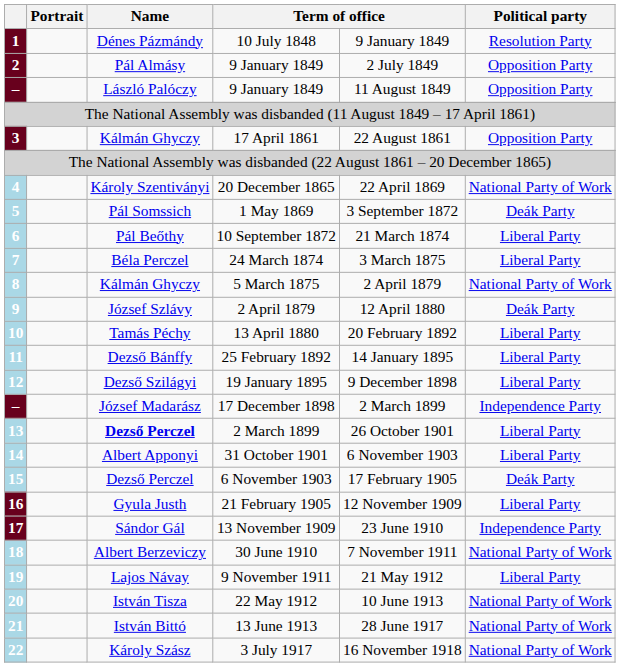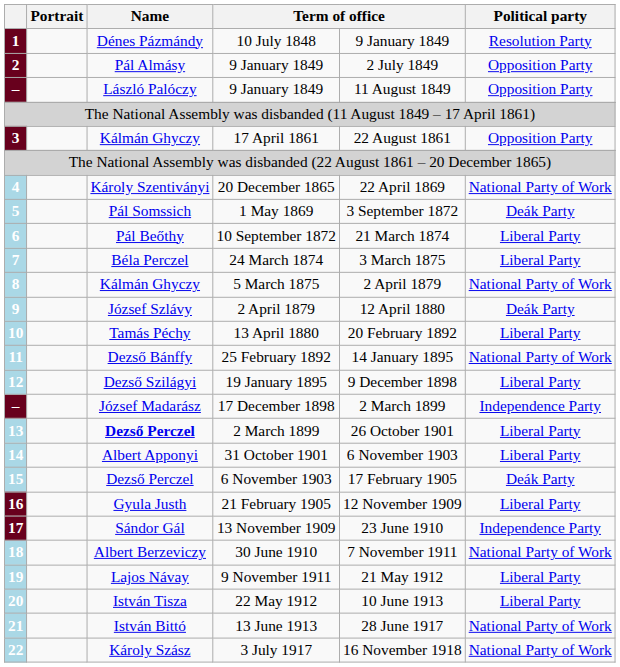 <table class="wikitable" style="text-align:center">
 <tr>
 <th></th>
 <th>Portrait</th>
 <th>Name<br></th>
 <th colspan=2>Term of office</th>
 <th>Political party</th>
 </tr>
 <tr>
 <th style="background-color:#68001D; color:white">1</th>
 <td></td>
 <td><a href='#'>Dénes Pázmándy</a><br></td>
 <td>10 July 1848</td>
 <td>9 January 1849</td>
 <td><a href='#'>Resolution Party</a></td>
 </tr>
 <tr>
 <th style="background-color:#68001D; color:white">2</th>
 <td></td>
 <td><a href='#'>Pál Almásy</a><br></td>
 <td>9 January 1849</td>
 <td>2 July 1849</td>
 <td><a href='#'>Opposition Party</a></td>
 </tr>
 <tr>
 <th style="background-color:#68001D; color:white">–</th>
 <td></td>
 <td><a href='#'>László Palóczy</a><br></td>
 <td>9 January 1849</td>
 <td>11 August 1849</td>
 <td><a href='#'>Opposition Party</a></td>
 </tr>
 <tr>
 </tr>
 <tr style="background-color: lightgrey;">
 <td colspan="6">The National Assembly was disbanded (11 August 1849 – 17 April 1861)</td>
 </tr>
 <tr>
 <th style="background-color:#68001D; color:white">3</th>
 <td></td>
 <td><a href='#'>Kálmán Ghyczy</a><br></td>
 <td>17 April 1861</td>
 <td>22 August 1861</td>
 <td><a href='#'>Opposition Party</a></td>
 </tr>
 <tr>
 </tr>
 <tr style="background-color: lightgrey;">
 <td colspan="6">The National Assembly was disbanded (22 August 1861 – 20 December 1865)</td>
 </tr>
 <tr>
 <th style="background-color:#AAD8E6; color:white">4</th>
 <td></td>
 <td><a href='#'>Károly Szentiványi</a><br></td>
 <td>20 December 1865</td>
 <td>22 April 1869</td>
 <td><a href='#'>National Party of Work</a></td>
 </tr>
 <tr>
 <th style="background-color:#AAD8E6; color:white">5</th>
 <td></td>
 <td><a href='#'>Pál Somssich</a><br></td>
 <td>1 May 1869</td>
 <td>3 September 1872</td>
 <td><a href='#'>Deák Party</a></td>
 </tr>
 <tr>
 <th style="background-color:#AAD8E6; color:white">6</th>
 <td></td>
 <td><a href='#'>Pál Beőthy</a><br></td>
 <td>10 September 1872</td>
 <td>21 March 1874</td>
 <td><a href='#'>Liberal Party</a></td>
 </tr>
 <tr>
 <th style="background-color:#AAD8E6; color:white">7</th>
 <td></td>
 <td><a href='#'>Béla Perczel</a><br></td>
 <td>24 March 1874</td>
 <td>3 March 1875</td>
 <td><a href='#'>Liberal Party</a></td>
 </tr>
 <tr>
 <th style="background-color:#AAD8E6; color:white">8</th>
 <td></td>
 <td><a href='#'>Kálmán Ghyczy</a><br></td>
 <td>5 March 1875</td>
 <td>2 April 1879</td>
 <td><a href='#'>National Party of Work</a></td>
 </tr>
 <tr>
 <th style="background-color:#AAD8E6; color:white">9</th>
 <td></td>
 <td><a href='#'>József Szlávy</a><br></td>
 <td>2 April 1879</td>
 <td>12 April 1880</td>
 <td><a href='#'>Deák Party</a></td>
 </tr>
 <tr>
 <th style="background-color:#AAD8E6; color:white">10</th>
 <td></td>
 <td><a href='#'>Tamás Péchy</a><br></td>
 <td>13 April 1880</td>
 <td>20 February 1892</td>
 <td><a href='#'>Liberal Party</a></td>
 </tr>
 <tr>
 <th style="background-color:#AAD8E6; color:white">11</th>
 <td></td>
 <td><a href='#'>Dezső Bánffy</a><br></td>
 <td>25 February 1892</td>
 <td>14 January 1895</td>
-<td><a href='#'>Liberal Party</a></td>
+<td><a href='#'>National Party of Work</a></td>
 </tr>
 <tr>
 <th style="background-color:#AAD8E6; color:white">12</th>
 <td></td>
 <td><a href='#'>Dezső Szilágyi</a><br></td>
 <td>19 January 1895</td>
 <td>9 December 1898</td>
 <td><a href='#'>Liberal Party</a></td>
 </tr>
 <tr>
 <th style="background-color:#68001D; color:white">–</th>
 <td></td>
 <td><a href='#'>József Madarász</a><br></td>
 <td>17 December 1898</td>
 <td>2 March 1899</td>
 <td><a href='#'>Independence Party</a></td>
 </tr>
 <tr>
 <th style="background-color:#AAD8E6; color:white">13</th>
 <td></td>
 <td><strong><a href='#'>Dezső Perczel</a><br></strong></td>
 <td>2 March 1899</td>
 <td>26 October 1901</td>
 <td><a href='#'>Liberal Party</a></td>
 </tr>
 <tr>
 <th style="background-color:#AAD8E6; color:white">14</th>
 <td></td>
 <td><a href='#'>Albert Apponyi</a><br></td>
 <td>31 October 1901</td>
 <td>6 November 1903</td>
 <td><a href='#'>Liberal Party</a></td>
 </tr>
 <tr>
 <th style="background-color:#AAD8E6; color:white">15</th>
 <td></td>
 <td><a href='#'>Dezső Perczel</a><br></td>
 <td>6 November 1903</td>
 <td>17 February 1905</td>
 <td><a href='#'>Deák Party</a></td>
 </tr>
 <tr>
 <th style="background-color:#68001D; color:white">16</th>
 <td></td>
 <td><a href='#'>Gyula Justh</a><br></td>
 <td>21 February 1905</td>
 <td>12 November 1909</td>
 <td><a href='#'>Liberal Party</a></td>
 </tr>
 <tr>
 <th style="background-color:#68001D; color:white">17</th>
 <td></td>
 <td><a href='#'>Sándor Gál</a><br></td>
 <td>13 November 1909</td>
 <td>23 June 1910</td>
 <td><a href='#'>Independence Party</a></td>
 </tr>
 <tr>
 <th style="background-color:#AAD8E6; color:white">18</th>
 <td></td>
 <td><a href='#'>Albert Berzeviczy</a><br></td>
 <td>30 June 1910</td>
 <td>7 November 1911</td>
 <td><a href='#'>National Party of Work</a></td>
 </tr>
 <tr>
 <th style="background-color:#AAD8E6; color:white">19</th>
 <td></td>
 <td><a href='#'>Lajos Návay</a><br></td>
 <td>9 November 1911</td>
 <td>21 May 1912</td>
 <td><a href='#'>Liberal Party</a></td>
 </tr>
 <tr>
 <th style="background-color:#AAD8E6; color:white">20</th>
 <td></td>
 <td><a href='#'>István Tisza</a><br></td>
 <td>22 May 1912</td>
 <td>10 June 1913</td>
-<td><a href='#'>National Party of Work</a></td>
+<td><a href='#'>Liberal Party</a></td>
 </tr>
 <tr>
 <th style="background-color:#AAD8E6; color:white">21</th>
 <td></td>
 <td><a href='#'>István Bittó</a><br></td>
 <td>13 June 1913</td>
 <td>28 June 1917</td>
 <td><a href='#'>National Party of Work</a></td>
 </tr>
 <tr>
 <th style="background-color:#AAD8E6; color:white">22</th>
 <td></td>
 <td><a href='#'>Károly Szász</a><br></td>
 <td>3 July 1917</td>
 <td>16 November 1918</td>
 <td><a href='#'>National Party of Work</a></td>
 </tr>
 </table>
